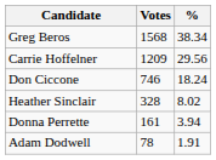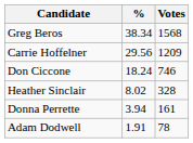 <table class="wikitable">
 <tr>
 <th bgcolor="#DDDDFF" width="150px">Candidate</th>
+<th bgcolor="#DDDDFF">%</th>
 <th bgcolor="#DDDDFF">Votes</th>
-<th bgcolor="#DDDDFF">%</th>
 </tr>
 <tr>
 <td>Greg Beros</td>
+<td>38.34</td>
 <td>1568</td>
-<td>38.34</td>
 </tr>
 <tr>
 <td>Carrie Hoffelner</td>
+<td>29.56</td>
 <td>1209</td>
-<td>29.56</td>
 </tr>
 <tr>
 <td>Don Ciccone</td>
+<td>18.24</td>
 <td>746</td>
-<td>18.24</td>
 </tr>
 <tr>
 <td>Heather Sinclair</td>
+<td>8.02</td>
 <td>328</td>
-<td>8.02</td>
 </tr>
 <tr>
 <td>Donna Perrette</td>
+<td>3.94</td>
 <td>161</td>
-<td>3.94</td>
 </tr>
 <tr>
 <td>Adam Dodwell</td>
+<td>1.91</td>
 <td>78</td>
-<td>1.91</td>
 </tr>
 </table>
